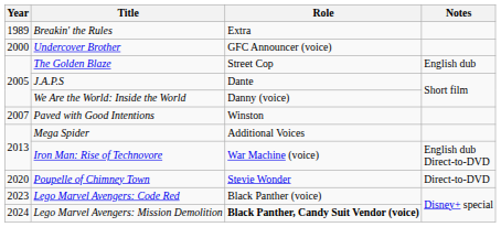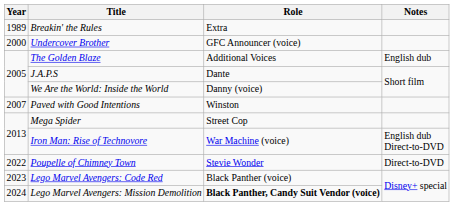 <table class="wikitable sortable">
 <tr>
 <th>Year</th>
 <th>Title</th>
 <th>Role</th>
 <th>Notes</th>
 </tr>
 <tr>
 <td>1989</td>
 <td><em>Breakin' the Rules</em></td>
 <td>Extra</td>
 <td></td>
 </tr>
 <tr>
 <td>2000</td>
 <td><em><a href='#'>Undercover Brother</a></em></td>
 <td>GFC Announcer (voice)</td>
 <td></td>
 </tr>
 <tr>
 <td rowspan="3">2005</td>
 <td><em><a href='#'>The Golden Blaze</a></em></td>
-<td>Street Cop</td>
+<td>Additional Voices</td>
 <td>English dub</td>
 </tr>
 <tr>
 <td><em>J.A.P.S</em></td>
 <td>Dante</td>
 <td rowspan="2">Short film</td>
 </tr>
 <tr>
 <td><em>We Are the World: Inside the World</em></td>
 <td>Danny (voice)</td>
 </tr>
 <tr>
 <td>2007</td>
 <td><em>Paved with Good Intentions</em></td>
 <td>Winston</td>
 <td></td>
 </tr>
 <tr>
 <td rowspan="2">2013</td>
 <td><em>Mega Spider</em></td>
-<td>Additional Voices</td>
+<td>Street Cop</td>
 <td></td>
 </tr>
 <tr>
 <td><em><a href='#'>Iron Man: Rise of Technovore</a></em></td>
 <td><a href='#'>War Machine</a> (voice)</td>
 <td>English dub<br>Direct-to-DVD</td>
 </tr>
 <tr>
-<td>2020</td>
+<td>2022</td>
 <td><em><a href='#'>Poupelle of Chimney Town</a></em></td>
 <td><a href='#'>Stevie Wonder</a></td>
 <td>Direct-to-DVD</td>
 </tr>
 <tr>
 <td>2023</td>
 <td><em><a href='#'>Lego Marvel Avengers: Code Red</a></em></td>
 <td>Black Panther (voice)</td>
 <td rowspan="2"><a href='#'>Disney+</a> special</td>
 </tr>
 <tr>
 <td>2024</td>
 <td><em>Lego Marvel Avengers: Mission Demolition</em></td>
 <td><strong>Black Panther, Candy Suit Vendor (voice)</strong></td>
 </tr>
 </table>
